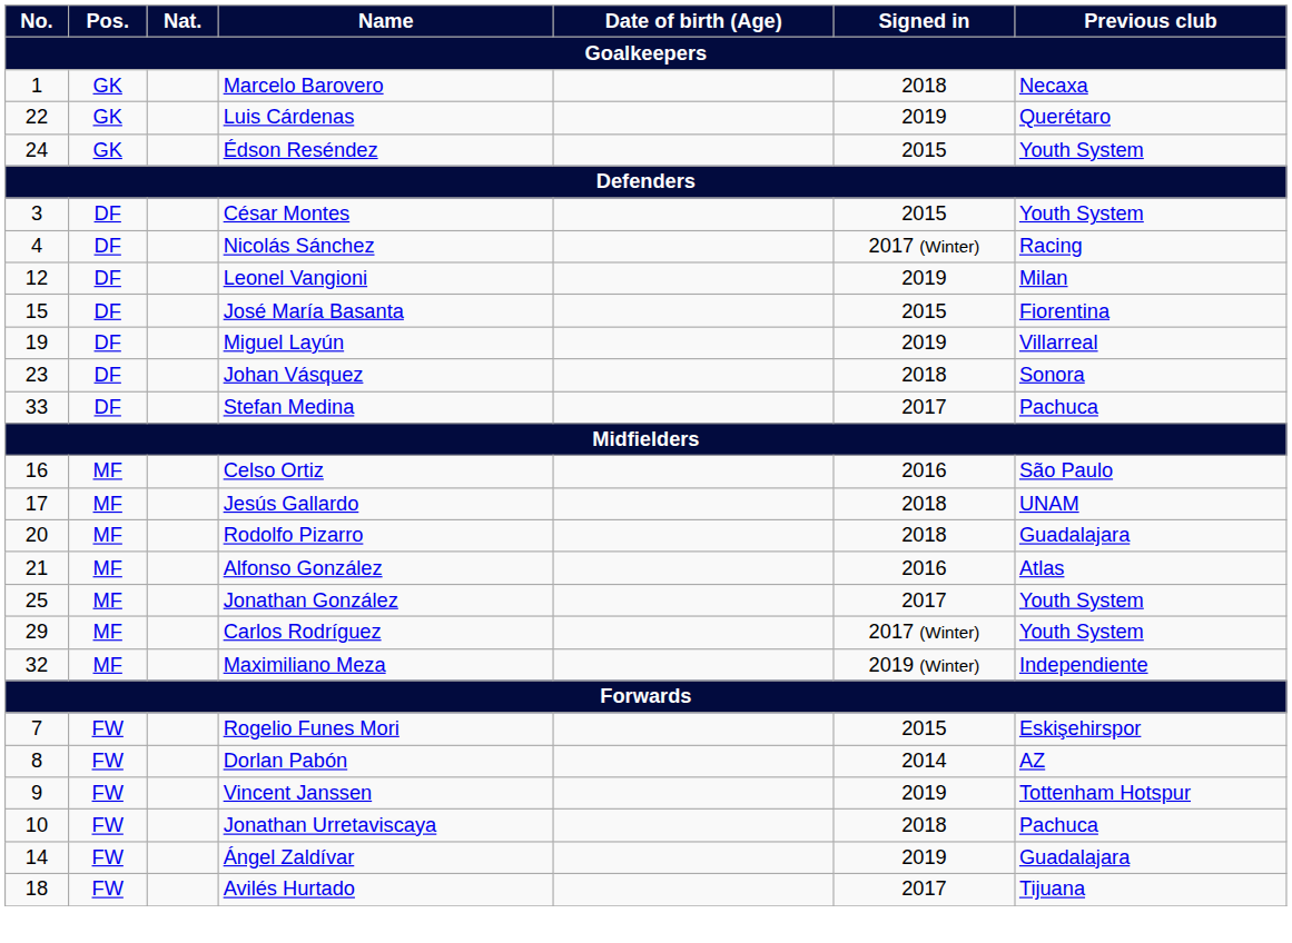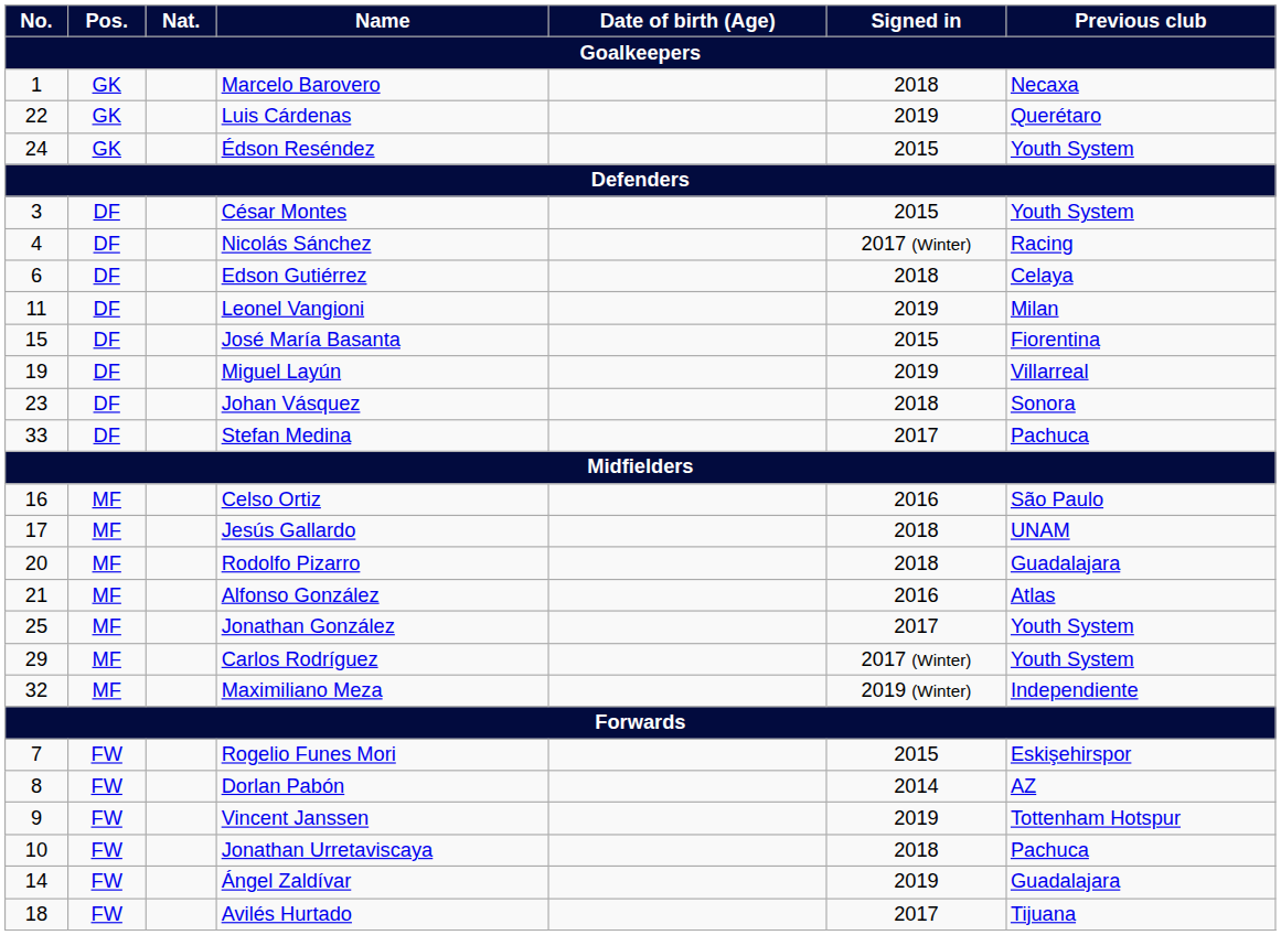 <table class="wikitable" style="text-align:center; font-size:100%; width:80%">
 <tr>
 <th style="background:#020B3E; color:white; text-align:center;">No.</th>
 <th style="background:#020B3E; color:white; text-align:center;">Pos.</th>
 <th style="background:#020B3E; color:white; text-align:center;">Nat.</th>
 <th style="background:#020B3E; color:white; text-align:center;">Name</th>
 <th style="background:#020B3E; color:white; text-align:center;">Date of birth (Age)</th>
 <th style="background:#020B3E; color:white; text-align:center;">Signed in</th>
 <th style="background:#020B3E; color:white; text-align:center;">Previous club</th>
 </tr>
 <tr>
 <th colspan="7" style="background:#020B3E; color:white; text-align:center">Goalkeepers</th>
 </tr>
 <tr>
 <td>1</td>
 <td><a href='#'>GK</a></td>
 <td></td>
 <td align=left><a href='#'>Marcelo Barovero</a></td>
 <td></td>
 <td>2018</td>
 <td align=left> <a href='#'>Necaxa</a></td>
 </tr>
 <tr>
 <td>22</td>
 <td><a href='#'>GK</a></td>
 <td></td>
 <td align=left><a href='#'>Luis Cárdenas</a></td>
 <td></td>
 <td>2019 </td>
 <td align=left> <a href='#'>Querétaro</a></td>
 </tr>
 <tr>
 <td>24</td>
 <td><a href='#'>GK</a></td>
 <td></td>
 <td align=left><a href='#'>Édson Reséndez</a></td>
 <td></td>
 <td>2015</td>
 <td align=left> <a href='#'>Youth System</a></td>
 </tr>
 <tr>
 <th colspan="7" style="background:#020B3E; color:white; text-align:center">Defenders</th>
 </tr>
 <tr>
 <td>3</td>
 <td><a href='#'>DF</a></td>
 <td></td>
 <td align=left><a href='#'>César Montes</a></td>
 <td></td>
 <td>2015</td>
 <td align=left> <a href='#'>Youth System</a></td>
 </tr>
 <tr>
 <td>4</td>
 <td><a href='#'>DF</a></td>
 <td></td>
 <td align=left><a href='#'>Nicolás Sánchez</a></td>
 <td></td>
 <td>2017 <small>(Winter)</small></td>
 <td align=left> <a href='#'>Racing</a></td>
 </tr>
 <tr>
-<td>12</td>
+<td>6</td>
+<td><a href='#'>DF</a></td>
+<td></td>
+<td align=left><a href='#'>Edson Gutiérrez</a></td>
+<td></td>
+<td>2018</td>
+<td align=left> <a href='#'>Celaya</a></td>
+</tr>
+<tr>
+<td>11</td>
 <td><a href='#'>DF</a></td>
 <td></td>
 <td align=left><a href='#'>Leonel Vangioni</a></td>
 <td></td>
 <td>2019</td>
 <td align=left> <a href='#'>Milan</a></td>
 </tr>
 <tr>
 <td>15</td>
 <td><a href='#'>DF</a></td>
 <td></td>
 <td align=left><a href='#'>José María Basanta</a></td>
 <td></td>
 <td>2015</td>
 <td align=left> <a href='#'>Fiorentina</a></td>
 </tr>
 <tr>
 <td>19</td>
 <td><a href='#'>DF</a></td>
 <td></td>
 <td align=left><a href='#'>Miguel Layún</a></td>
 <td></td>
 <td>2019 </td>
 <td align=left> <a href='#'>Villarreal</a></td>
 </tr>
 <tr>
 <td>23</td>
 <td><a href='#'>DF</a></td>
 <td></td>
 <td align=left><a href='#'>Johan Vásquez</a></td>
 <td></td>
 <td>2018</td>
 <td align=left> <a href='#'>Sonora</a></td>
 </tr>
 <tr>
 <td>33</td>
 <td><a href='#'>DF</a></td>
 <td></td>
 <td align=left><a href='#'>Stefan Medina</a></td>
 <td></td>
 <td>2017</td>
 <td align=left> <a href='#'>Pachuca</a></td>
 </tr>
 <tr>
 <th colspan="7" style="background:#020B3E; color:white; text-align:center">Midfielders</th>
 </tr>
 <tr>
 <td>16</td>
 <td><a href='#'>MF</a></td>
 <td></td>
 <td align=left><a href='#'>Celso Ortiz</a></td>
 <td></td>
 <td>2016</td>
 <td align=left> <a href='#'>São Paulo</a></td>
 </tr>
 <tr>
 <td>17</td>
 <td><a href='#'>MF</a></td>
 <td></td>
 <td align=left><a href='#'>Jesús Gallardo</a></td>
 <td></td>
 <td>2018</td>
 <td align=left> <a href='#'>UNAM</a></td>
 </tr>
 <tr>
 <td>20</td>
 <td><a href='#'>MF</a></td>
 <td></td>
 <td align=left><a href='#'>Rodolfo Pizarro</a></td>
 <td></td>
 <td>2018</td>
 <td align=left> <a href='#'>Guadalajara</a></td>
 </tr>
 <tr>
 <td>21</td>
 <td><a href='#'>MF</a></td>
 <td></td>
 <td align=left><a href='#'>Alfonso González</a></td>
 <td></td>
 <td>2016</td>
 <td align=left> <a href='#'>Atlas</a></td>
 </tr>
 <tr>
 <td>25</td>
 <td><a href='#'>MF</a></td>
 <td></td>
 <td align=left><a href='#'>Jonathan González</a></td>
 <td></td>
 <td>2017</td>
 <td align=left> <a href='#'>Youth System</a></td>
 </tr>
 <tr>
 <td>29</td>
 <td><a href='#'>MF</a></td>
 <td></td>
 <td align=left><a href='#'>Carlos Rodríguez</a></td>
 <td></td>
 <td>2017 <small>(Winter)</small></td>
 <td align=left> <a href='#'>Youth System</a></td>
 </tr>
 <tr>
 <td>32</td>
 <td><a href='#'>MF</a></td>
 <td></td>
 <td align=left><a href='#'>Maximiliano Meza</a></td>
 <td></td>
 <td>2019 <small>(Winter)</small></td>
 <td align=left> <a href='#'>Independiente</a></td>
 </tr>
 <tr>
 <th colspan="7" style="background:#020B3E; color:white; text-align:center">Forwards</th>
 </tr>
 <tr>
 <td>7</td>
 <td><a href='#'>FW</a></td>
 <td></td>
 <td align=left><a href='#'>Rogelio Funes Mori</a></td>
 <td></td>
 <td>2015</td>
 <td align=left> <a href='#'>Eskişehirspor</a></td>
 </tr>
 <tr>
 <td>8</td>
 <td><a href='#'>FW</a></td>
 <td></td>
 <td align=left><a href='#'>Dorlan Pabón</a></td>
 <td></td>
 <td>2014</td>
 <td align=left> <a href='#'>AZ</a></td>
 </tr>
 <tr>
 <td>9</td>
 <td><a href='#'>FW</a></td>
 <td></td>
 <td align=left><a href='#'>Vincent Janssen</a></td>
 <td></td>
 <td>2019</td>
 <td align=left> <a href='#'>Tottenham Hotspur</a></td>
 </tr>
 <tr>
 <td>10</td>
 <td><a href='#'>FW</a></td>
 <td></td>
 <td align=left><a href='#'>Jonathan Urretaviscaya</a></td>
 <td></td>
 <td>2018</td>
 <td align=left> <a href='#'>Pachuca</a></td>
 </tr>
 <tr>
 <td>14</td>
 <td><a href='#'>FW</a></td>
 <td></td>
 <td align=left><a href='#'>Ángel Zaldívar</a></td>
 <td></td>
 <td>2019 </td>
 <td align=left> <a href='#'>Guadalajara</a></td>
 </tr>
 <tr>
 <td>18</td>
 <td><a href='#'>FW</a></td>
 <td></td>
 <td align=left><a href='#'>Avilés Hurtado</a></td>
 <td></td>
 <td>2017</td>
 <td align=left> <a href='#'>Tijuana</a></td>
 </tr>
 <tr>
 </tr>
 </table>
